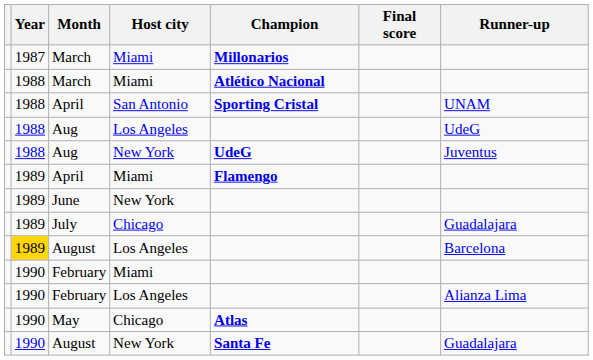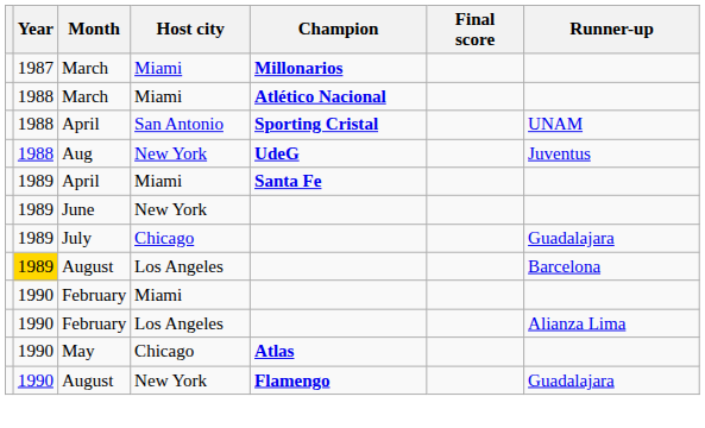 <table class="wikitable sortable">
 <tr>
 <th></th>
 <th>Year</th>
 <th>Month</th>
 <th width=100px>Host city</th>
 <th width=150px>Champion</th>
 <th width=80px>Final<br>score</th>
 <th width=150px>Runner-up</th>
 </tr>
 <tr>
 <td></td>
 <td>1987</td>
 <td>March</td>
 <td><a href='#'>Miami</a></td>
 <td> <strong><a href='#'>Millonarios</a></strong></td>
 <td></td>
 <td></td>
 </tr>
 <tr>
 <td></td>
 <td>1988</td>
 <td>March</td>
 <td>Miami</td>
 <td> <strong><a href='#'>Atlético Nacional</a> </strong></td>
 <td></td>
 <td></td>
 </tr>
 <tr>
 <td></td>
 <td>1988</td>
 <td>April</td>
 <td><a href='#'>San Antonio</a></td>
 <td> <strong><a href='#'>Sporting Cristal</a></strong></td>
 <td></td>
 <td> <a href='#'>UNAM</a></td>
 </tr>
 <tr>
 <td></td>
 <td><a href='#'>1988</a></td>
 <td>Aug</td>
-<td><a href='#'>Los Angeles</a></td>
-<td><strong></strong></td>
-<td></td>
-<td> <a href='#'>UdeG</a></td>
-</tr>
-<tr>
-<td></td>
-<td><a href='#'>1988</a></td>
-<td>Aug</td>
 <td><a href='#'>New York</a></td>
 <td> <strong><a href='#'>UdeG</a></strong></td>
 <td></td>
 <td> <a href='#'>Juventus</a></td>
 </tr>
 <tr>
 <td></td>
 <td>1989</td>
 <td>April</td>
 <td>Miami</td>
-<td> <strong><a href='#'>Flamengo</a></strong></td>
+<td> <strong><a href='#'>Santa Fe</a></strong></td>
 <td></td>
 <td></td>
 </tr>
 <tr>
 <td></td>
 <td>1989</td>
 <td>June</td>
 <td>New York</td>
 <td><strong></strong></td>
 <td></td>
 <td></td>
 </tr>
 <tr>
 <td></td>
 <td>1989</td>
 <td>July</td>
 <td><a href='#'>Chicago</a></td>
 <td><strong></strong></td>
 <td></td>
 <td> <a href='#'>Guadalajara</a></td>
 </tr>
 <tr>
 <td></td>
 <td style="background: gold;">1989</td>
 <td>August</td>
 <td>Los Angeles</td>
 <td><strong></strong></td>
 <td></td>
 <td> <a href='#'>Barcelona</a></td>
 </tr>
 <tr>
 <td></td>
 <td>1990</td>
 <td>February</td>
 <td>Miami</td>
 <td><strong></strong></td>
 <td></td>
 <td></td>
 </tr>
 <tr>
 <td></td>
 <td>1990</td>
 <td>February</td>
 <td>Los Angeles</td>
 <td><strong></strong></td>
 <td></td>
 <td> <a href='#'>Alianza Lima</a></td>
 </tr>
 <tr>
 <td></td>
 <td>1990</td>
 <td>May</td>
 <td>Chicago</td>
 <td> <strong><a href='#'>Atlas</a></strong></td>
 <td></td>
 <td></td>
 </tr>
 <tr>
 <td></td>
 <td><a href='#'>1990</a></td>
 <td>August</td>
 <td>New York</td>
-<td> <strong><a href='#'>Santa Fe</a></strong></td>
+<td> <strong><a href='#'>Flamengo</a></strong></td>
 <td></td>
 <td> <a href='#'>Guadalajara</a></td>
 </tr>
 </table>
